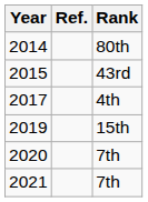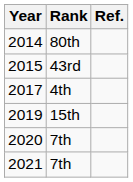 <table class="wikitable sortable">
 <tr>
 <th>Year</th>
+<th>Rank</th>
 <th>Ref.</th>
-<th>Rank</th>
 </tr>
 <tr>
 <td>2014</td>
+<td>80th</td>
 <td></td>
-<td>80th</td>
 </tr>
 <tr>
 <td>2015</td>
+<td>43rd</td>
 <td></td>
-<td>43rd</td>
 </tr>
 <tr>
 <td>2017</td>
+<td>4th</td>
 <td></td>
-<td>4th</td>
 </tr>
 <tr>
 <td>2019</td>
+<td>15th</td>
 <td></td>
-<td>15th</td>
 </tr>
 <tr>
 <td>2020</td>
+<td>7th</td>
 <td></td>
-<td>7th</td>
 </tr>
 <tr>
 <td>2021</td>
+<td>7th</td>
 <td></td>
-<td>7th</td>
 </tr>
 </table>
